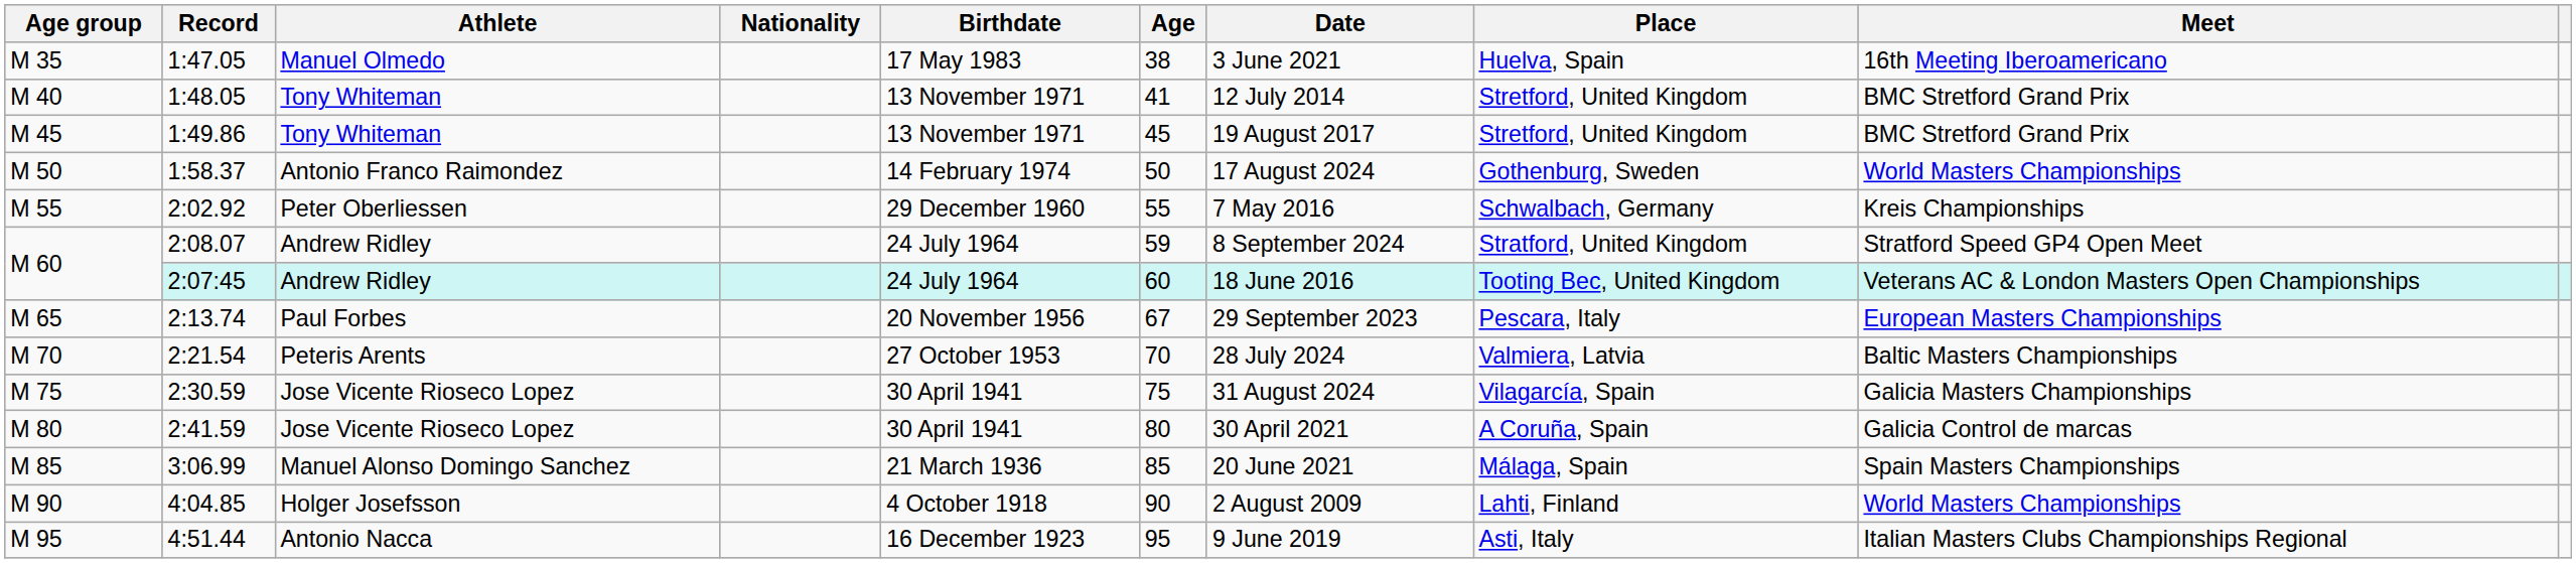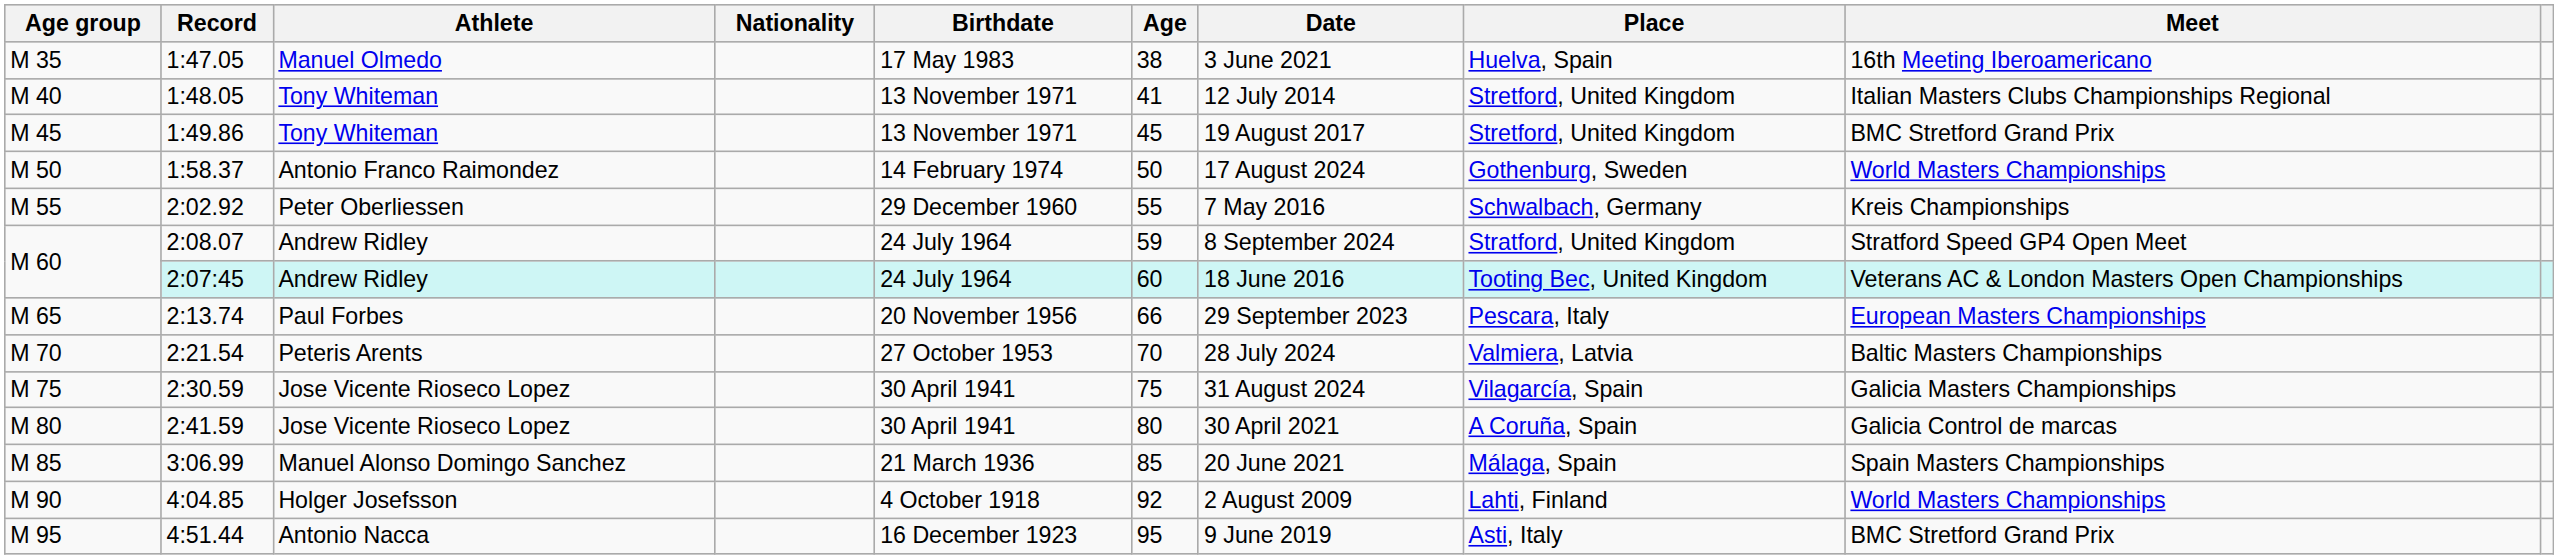 <table class="wikitable" style="font-size:90%; width: 100%;">
 <tr>
 <th>Age group</th>
 <th>Record</th>
 <th>Athlete</th>
 <th>Nationality</th>
 <th>Birthdate</th>
 <th>Age</th>
 <th>Date</th>
 <th>Place</th>
 <th>Meet</th>
 <th></th>
 </tr>
 <tr>
 <td>M 35</td>
 <td>1:47.05</td>
 <td><a href='#'>Manuel Olmedo</a></td>
 <td></td>
 <td>17 May 1983</td>
 <td>38</td>
 <td>3 June 2021</td>
 <td><a href='#'>Huelva</a>, Spain</td>
 <td>16th <a href='#'>Meeting Iberoamericano</a></td>
 <td></td>
 </tr>
 <tr>
 <td>M 40</td>
 <td>1:48.05</td>
 <td><a href='#'>Tony Whiteman</a></td>
 <td></td>
 <td>13 November 1971</td>
 <td>41</td>
 <td>12 July 2014</td>
 <td><a href='#'>Stretford</a>, United Kingdom</td>
-<td>BMC Stretford Grand Prix</td>
+<td>Italian Masters Clubs Championships Regional</td>
 <td></td>
 </tr>
 <tr>
 <td>M 45</td>
 <td>1:49.86</td>
 <td><a href='#'>Tony Whiteman</a></td>
 <td></td>
 <td>13 November 1971</td>
 <td>45</td>
 <td>19 August 2017</td>
 <td><a href='#'>Stretford</a>, United Kingdom</td>
 <td>BMC Stretford Grand Prix</td>
 <td></td>
 </tr>
 <tr>
 <td>M 50</td>
 <td>1:58.37</td>
 <td>Antonio Franco Raimondez</td>
 <td></td>
 <td>14 February 1974</td>
 <td>50</td>
 <td>17 August 2024</td>
 <td><a href='#'>Gothenburg</a>, Sweden</td>
 <td><a href='#'>World Masters Championships</a></td>
 <td></td>
 </tr>
 <tr>
 <td>M 55</td>
 <td>2:02.92</td>
 <td>Peter Oberliessen</td>
 <td></td>
 <td>29 December 1960</td>
 <td>55</td>
 <td>7 May 2016</td>
 <td><a href='#'>Schwalbach</a>, Germany</td>
 <td>Kreis Championships</td>
 <td></td>
 </tr>
 <tr>
 <td rowspan=2>M 60</td>
 <td>2:08.07</td>
 <td>Andrew Ridley</td>
 <td></td>
 <td>24 July 1964</td>
 <td>59</td>
 <td>8 September 2024</td>
 <td><a href='#'>Stratford</a>, United Kingdom</td>
 <td>Stratford Speed GP4 Open Meet</td>
 <td></td>
 </tr>
 <tr style="background:#cef6f5;">
 <td>2:07:45</td>
 <td>Andrew Ridley</td>
 <td></td>
 <td>24 July 1964</td>
 <td>60</td>
 <td>18 June 2016</td>
 <td><a href='#'>Tooting Bec</a>, United Kingdom</td>
 <td>Veterans AC & London Masters Open Championships</td>
 <td></td>
 </tr>
 <tr>
 <td>M 65</td>
 <td>2:13.74</td>
 <td>Paul Forbes</td>
 <td></td>
 <td>20 November 1956</td>
-<td>67</td>
+<td>66</td>
 <td>29 September 2023</td>
 <td><a href='#'>Pescara</a>, Italy</td>
 <td><a href='#'>European Masters Championships</a></td>
 <td></td>
 </tr>
 <tr>
 <td>M 70</td>
 <td>2:21.54</td>
 <td>Peteris Arents</td>
 <td></td>
 <td>27 October 1953</td>
 <td>70</td>
 <td>28 July 2024</td>
 <td><a href='#'>Valmiera</a>, Latvia</td>
 <td>Baltic Masters Championships</td>
 <td></td>
 </tr>
 <tr>
 <td>M 75</td>
 <td>2:30.59</td>
 <td>Jose Vicente Rioseco Lopez</td>
 <td></td>
 <td>30 April 1941</td>
 <td>75</td>
 <td>31 August 2024</td>
 <td><a href='#'>Vilagarcía</a>, Spain</td>
 <td>Galicia Masters Championships</td>
 <td></td>
 </tr>
 <tr>
 <td>M 80</td>
 <td>2:41.59</td>
 <td>Jose Vicente Rioseco Lopez</td>
 <td></td>
 <td>30 April 1941</td>
 <td>80</td>
 <td>30 April 2021</td>
 <td><a href='#'>A Coruña</a>, Spain</td>
 <td>Galicia Control de marcas</td>
 <td></td>
 </tr>
 <tr>
 <td>M 85</td>
 <td>3:06.99</td>
 <td>Manuel Alonso Domingo Sanchez</td>
 <td></td>
 <td>21 March 1936</td>
 <td>85</td>
 <td>20 June 2021</td>
 <td><a href='#'>Málaga</a>, Spain</td>
 <td>Spain Masters Championships</td>
 <td></td>
 </tr>
 <tr>
 <td>M 90</td>
 <td>4:04.85</td>
 <td>Holger Josefsson</td>
 <td></td>
 <td>4 October 1918</td>
-<td>90</td>
+<td>92</td>
 <td>2 August 2009</td>
 <td><a href='#'>Lahti</a>, Finland</td>
 <td><a href='#'>World Masters Championships</a></td>
 <td></td>
 </tr>
 <tr>
 <td>M 95</td>
 <td>4:51.44</td>
 <td>Antonio Nacca</td>
 <td></td>
 <td>16 December 1923</td>
 <td>95</td>
 <td>9 June 2019</td>
 <td><a href='#'>Asti</a>, Italy</td>
-<td>Italian Masters Clubs Championships Regional</td>
+<td>BMC Stretford Grand Prix</td>
 <td></td>
 </tr>
 </table>
